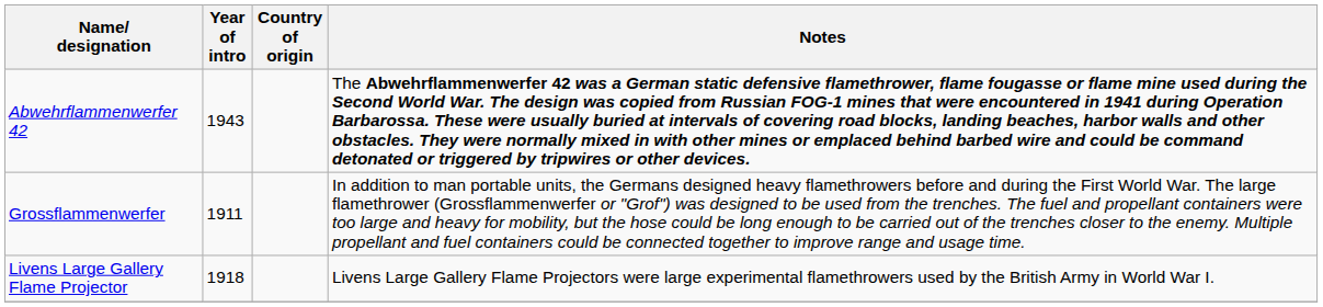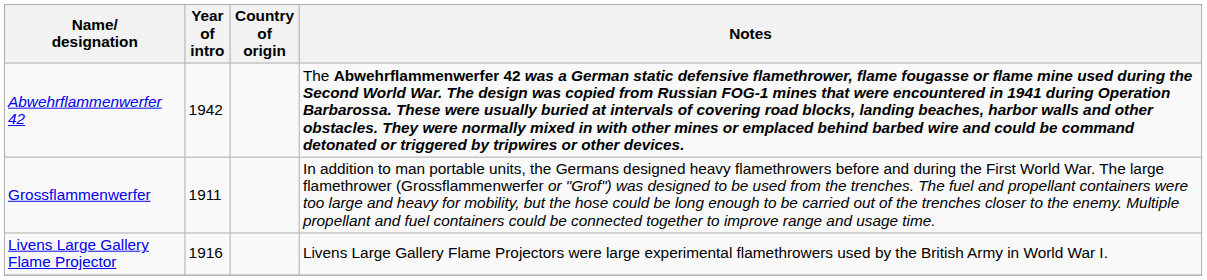 <table class="wikitable sortable" float="bottom">
 <tr>
 <th>Name/<br>designation</th>
 <th>Year of<br>intro</th>
 <th>Country of<br>origin</th>
 <th>Notes</th>
 </tr>
 <tr>
 <td><em><a href='#'>Abwehrflammenwerfer 42</a></em></td>
-<td>1943</td>
+<td>1942</td>
 <td></td>
 <td>The <strong>Abwehrflammenwerfer 42<em> was a German static defensive flamethrower, flame fougasse or flame mine used during the Second World War. The design was copied from Russian FOG-1 mines that were encountered in 1941 during Operation Barbarossa. These were usually buried at intervals of  covering road blocks, landing beaches, harbor walls and other obstacles. They were normally mixed in with other mines or emplaced behind barbed wire and could be command detonated or triggered by tripwires or other devices.</td>
 </tr>
 <tr>
 <td></em><a href='#'>Grossflammenwerfer</a><em></td>
 <td>1911</td>
 <td></td>
 <td>In addition to man portable units, the Germans designed heavy flamethrowers before and during the First World War. The large flamethrower (</em>Grossflammenwerfer<em> or "Grof") was designed to be used from the trenches. The fuel and propellant containers were too large and heavy for mobility, but the hose could be long enough to be carried out of the trenches closer to the enemy. Multiple propellant and fuel containers could be connected together to improve range and usage time.</td>
 </tr>
 <tr>
 <td><a href='#'>Livens Large Gallery Flame Projector</a></td>
-<td>1918</td>
+<td>1916</td>
 <td></td>
 <td>Livens Large Gallery Flame Projectors were large experimental flamethrowers used by the British Army in World War I.</td>
 </tr>
 <tr>
 </tr>
 </table>
